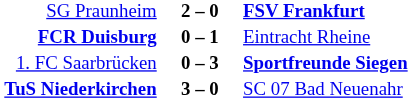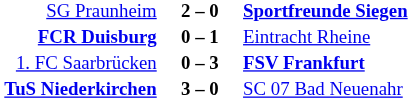 <table width=100% cellspacing=1>
 <tr>
 <th width=25%></th>
 <th width=10%></th>
 <th width=25%></th>
 <th></th>
 </tr>
 <tr style=font-size:90%>
 <td align=right><a href='#'>SG Praunheim</a></td>
 <td align=center><strong>2 – 0</strong></td>
-<td><strong><a href='#'>FSV Frankfurt</a></strong></td>
+<td><strong><a href='#'>Sportfreunde Siegen</a></strong></td>
 </tr>
 <tr style=font-size:90%>
 <td align=right><strong><a href='#'>FCR Duisburg</a></strong></td>
 <td align=center><strong>0 – 1</strong></td>
 <td><a href='#'>Eintracht Rheine</a></td>
 </tr>
 <tr style=font-size:90%>
 <td align=right><a href='#'>1. FC Saarbrücken</a></td>
 <td align=center><strong>0 – 3</strong></td>
-<td><strong><a href='#'>Sportfreunde Siegen</a></strong></td>
+<td><strong><a href='#'>FSV Frankfurt</a></strong></td>
 </tr>
 <tr style=font-size:90%>
 <td align=right><strong><a href='#'>TuS Niederkirchen</a></strong></td>
 <td align=center><strong>3 – 0</strong></td>
 <td><a href='#'>SC 07 Bad Neuenahr</a></td>
 </tr>
 </table>
